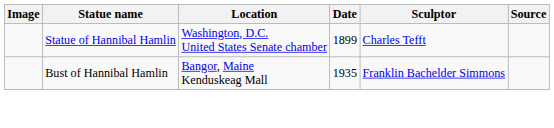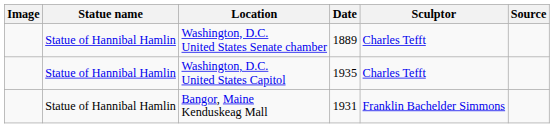 <table class="wikitable sortable">
 <tr>
 <th scope="col" class="unsortable">Image</th>
 <th scope="col">Statue name</th>
 <th scope="col">Location</th>
 <th scope="col">Date</th>
 <th scope="col">Sculptor</th>
 <th scope="col" class="unsortable">Source</th>
 </tr>
 <tr>
 <td></td>
 <td><a href='#'>Statue of Hannibal Hamlin</a></td>
 <td><a href='#'>Washington, D.C.</a><br><a href='#'>United States Senate chamber</a></td>
-<td>1899</td>
+<td>1889</td>
 <td><a href='#'>Charles Tefft</a></td>
 <td></td>
 </tr>
 <tr>
 <td></td>
-<td>Bust of Hannibal Hamlin</td>
+<td><a href='#'>Statue of Hannibal Hamlin</a></td>
+<td><a href='#'>Washington, D.C.</a><br><a href='#'>United States Capitol</a></td>
+<td>1935</td>
+<td><a href='#'>Charles Tefft</a></td>
+<td></td>
+</tr>
+<tr>
+<td></td>
+<td>Statue of Hannibal Hamlin</td>
 <td><a href='#'>Bangor</a>, <a href='#'>Maine</a><br>Kenduskeag Mall</td>
-<td>1935</td>
+<td>1931</td>
 <td><a href='#'>Franklin Bachelder Simmons</a></td>
 <td></td>
 </tr>
 </table>
